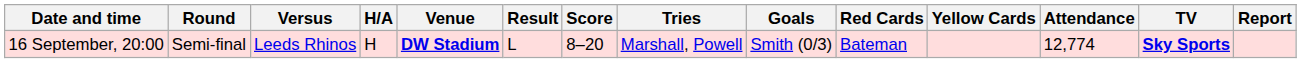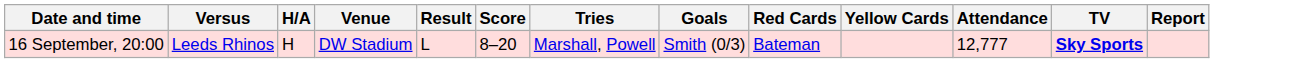 <table class="wikitable" style="font-size:85%;">
 <tr>
 <th>Date and time</th>
-<th>Round</th>
 <th>Versus</th>
 <th>H/A</th>
 <th>Venue</th>
 <th>Result</th>
 <th>Score</th>
 <th>Tries</th>
 <th>Goals</th>
 <th>Red Cards</th>
 <th>Yellow Cards</th>
 <th>Attendance</th>
 <th>TV</th>
 <th>Report</th>
 </tr>
 <tr style="background:#ffdddd;">
 <td>16 September, 20:00</td>
-<td>Semi-final</td>
 <td> <a href='#'>Leeds Rhinos</a></td>
 <td>H</td>
-<td><strong><a href='#'>DW Stadium</a></strong></td>
+<td><a href='#'>DW Stadium</a></td>
 <td>L</td>
 <td>8–20</td>
 <td><a href='#'>Marshall</a>, <a href='#'>Powell</a></td>
 <td><a href='#'>Smith</a> (0/3)</td>
 <td><a href='#'>Bateman</a> </td>
 <td></td>
-<td>12,774</td>
+<td>12,777</td>
 <td><strong><a href='#'>Sky Sports</a></strong></td>
 <td></td>
 </tr>
 </table>
